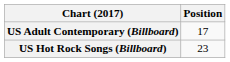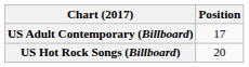 <table class="wikitable sortable plainrowheaders" style="text-align:center">
 <tr>
 <th scope="col">Chart (2017)</th>
 <th scope="col">Position</th>
 </tr>
 <tr>
 <th scope="row">US Adult Contemporary (<em>Billboard</em>)</th>
 <td>17</td>
 </tr>
 <tr>
 <th scope="row">US Hot Rock Songs (<em>Billboard</em>)</th>
-<td>23</td>
+<td>20</td>
 </tr>
 </table>
